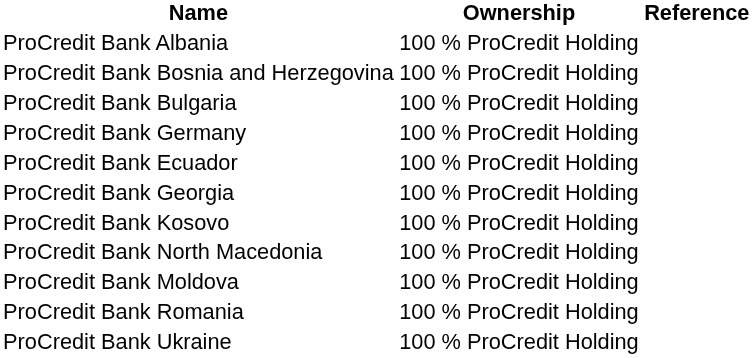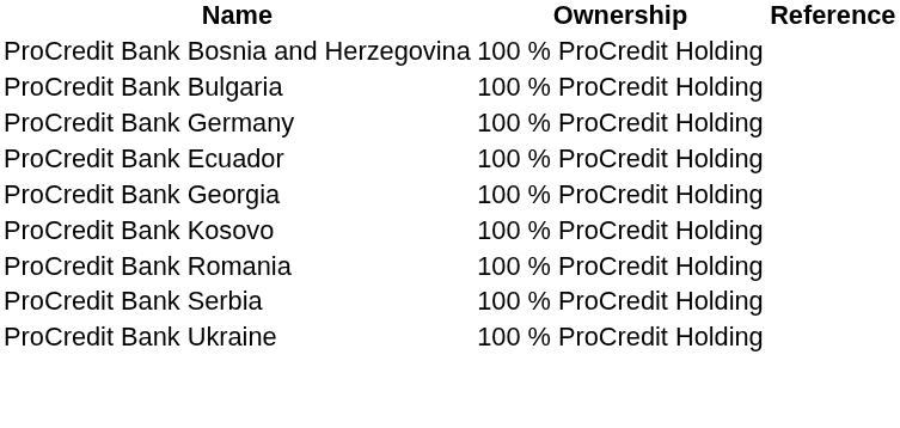 <table class="sortable">
 <tr>
 <th>Name</th>
 <th>Ownership</th>
 <th>Reference</th>
-</tr>
-<tr>
-<td>ProCredit Bank Albania</td>
-<td>100 % ProCredit Holding</td>
-<td></td>
 </tr>
 <tr>
 <td>ProCredit Bank Bosnia and Herzegovina</td>
 <td>100 % ProCredit Holding</td>
 <td></td>
 </tr>
 <tr>
 <td>ProCredit Bank Bulgaria</td>
 <td>100 % ProCredit Holding</td>
 <td></td>
 </tr>
 <tr>
 <td>ProCredit Bank Germany</td>
 <td>100 % ProCredit Holding</td>
 <td></td>
 </tr>
 <tr>
 <td>ProCredit Bank Ecuador</td>
 <td>100 % ProCredit Holding</td>
 <td></td>
 </tr>
 <tr>
 <td>ProCredit Bank Georgia</td>
 <td>100 % ProCredit Holding</td>
 <td></td>
 </tr>
 <tr>
 <td>ProCredit Bank Kosovo</td>
 <td>100 % ProCredit Holding</td>
 <td></td>
 </tr>
 <tr>
-<td>ProCredit Bank North Macedonia</td>
+<td>ProCredit Bank Romania</td>
 <td>100 % ProCredit Holding</td>
 <td></td>
 </tr>
 <tr>
-<td>ProCredit Bank Moldova</td>
-<td>100 % ProCredit Holding</td>
-<td></td>
-</tr>
-<tr>
-<td>ProCredit Bank Romania</td>
+<td>ProCredit Bank Serbia</td>
 <td>100 % ProCredit Holding</td>
 <td></td>
 </tr>
 <tr>
 <td>ProCredit Bank Ukraine</td>
 <td>100 % ProCredit Holding</td>
 <td></td>
 </tr>
 </table>
